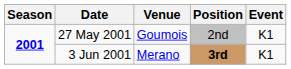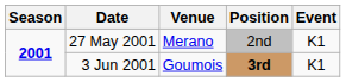 <table class="wikitable" style="text-align:center; font-size:95%;">
 <tr>
 <th>Season</th>
 <th>Date</th>
 <th>Venue</th>
 <th>Position</th>
 <th>Event</th>
 </tr>
 <tr>
 <td rowspan=2><strong><a href='#'>2001</a></strong></td>
 <td align=right>27 May 2001</td>
-<td align=left><a href='#'>Goumois</a></td>
+<td align=left><a href='#'>Merano</a></td>
 <td bgcolor=silver>2nd</td>
 <td>K1</td>
 </tr>
 <tr>
 <td align=right>3 Jun 2001</td>
-<td align=left><a href='#'>Merano</a></td>
+<td align=left><a href='#'>Goumois</a></td>
 <td bgcolor=cc9966><strong>3rd</strong></td>
 <td>K1</td>
 </tr>
 </table>
